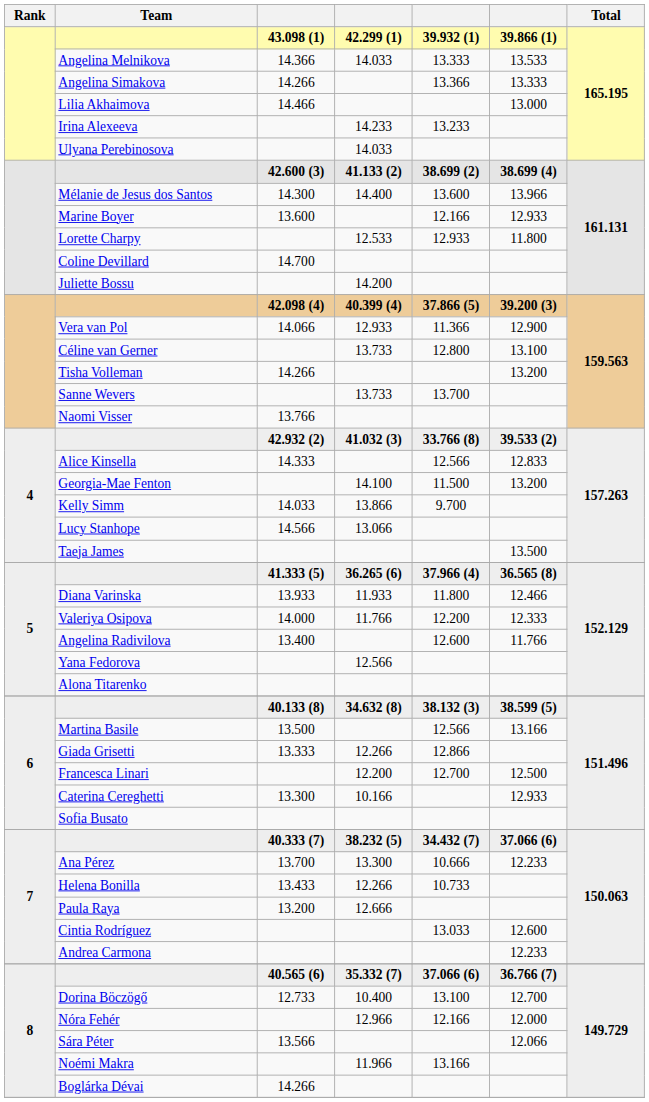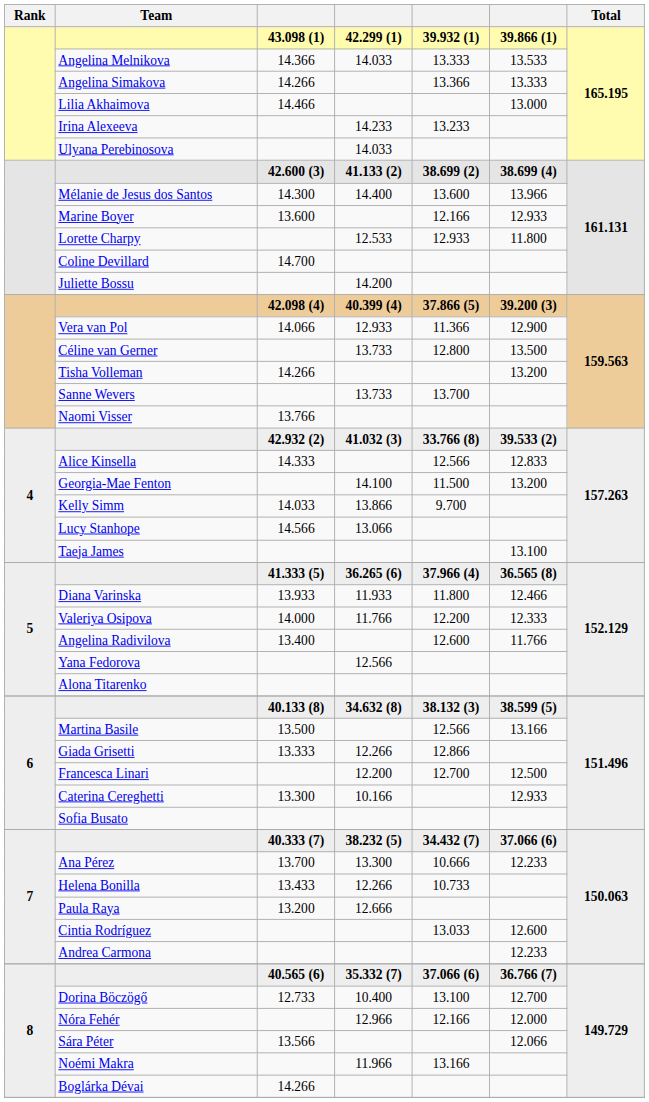 <table style="text-align:center; font-size:95%" class="wikitable">
 <tr>
 <th scope="col" style="width:50px;">Rank</th>
 <th scope="col" style="width:220px;">Team</th>
 <th scope="col" style="width:80px;"></th>
 <th scope="col" style="width:80px;"></th>
 <th scope="col" style="width:80px;"></th>
 <th scope="col" style="width:80px;"></th>
 <th scope="col" style="width:80px;">Total</th>
 </tr>
 <tr style="background:#fffcaf;">
 <td rowspan="6"><strong></strong></td>
 <td style="text-align:left;"></td>
 <td><strong>43.098 (1)</strong></td>
 <td><strong>42.299 (1)</strong></td>
 <td><strong>39.932 (1)</strong></td>
 <td><strong>39.866 (1)</strong></td>
 <td rowspan="6"><strong>165.195</strong></td>
 </tr>
 <tr>
 <td style="text-align:left;"><a href='#'>Angelina Melnikova</a></td>
 <td>14.366</td>
 <td>14.033</td>
 <td>13.333</td>
 <td>13.533</td>
 </tr>
 <tr>
 <td style="text-align:left;"><a href='#'>Angelina Simakova</a></td>
 <td>14.266</td>
 <td></td>
 <td>13.366</td>
 <td>13.333</td>
 </tr>
 <tr>
 <td style="text-align:left;"><a href='#'>Lilia Akhaimova</a></td>
 <td>14.466</td>
 <td></td>
 <td></td>
 <td>13.000</td>
 </tr>
 <tr>
 <td style="text-align:left;"><a href='#'>Irina Alexeeva</a></td>
 <td></td>
 <td>14.233</td>
 <td>13.233</td>
 <td></td>
 </tr>
 <tr>
 <td style="text-align:left;"><a href='#'>Ulyana Perebinosova</a></td>
 <td></td>
 <td>14.033</td>
 <td></td>
 <td></td>
 </tr>
 <tr style="background:#e5e5e5;">
 <td rowspan="6"><strong></strong></td>
 <td style="text-align:left;"></td>
 <td><strong>42.600 (3)</strong></td>
 <td><strong>41.133 (2)</strong></td>
 <td><strong>38.699 (2)</strong></td>
 <td><strong>38.699 (4)</strong></td>
 <td rowspan="6"><strong>161.131</strong></td>
 </tr>
 <tr>
 <td style="text-align:left;"><a href='#'>Mélanie de Jesus dos Santos</a></td>
 <td>14.300</td>
 <td>14.400</td>
 <td>13.600</td>
 <td>13.966</td>
 </tr>
 <tr>
 <td style="text-align:left;"><a href='#'>Marine Boyer</a></td>
 <td>13.600</td>
 <td></td>
 <td>12.166</td>
 <td>12.933</td>
 </tr>
 <tr>
 <td style="text-align:left;"><a href='#'>Lorette Charpy</a></td>
 <td></td>
 <td>12.533</td>
 <td>12.933</td>
 <td>11.800</td>
 </tr>
 <tr>
 <td style="text-align:left;"><a href='#'>Coline Devillard</a></td>
 <td>14.700</td>
 <td></td>
 <td></td>
 <td></td>
 </tr>
 <tr>
 <td style="text-align:left;"><a href='#'>Juliette Bossu</a></td>
 <td></td>
 <td>14.200</td>
 <td></td>
 <td></td>
 </tr>
 <tr style="background:#ec9;">
 <td rowspan="6"><strong></strong></td>
 <td style="text-align:left;"></td>
 <td><strong>42.098 (4)</strong></td>
 <td><strong>40.399 (4)</strong></td>
 <td><strong>37.866 (5)</strong></td>
 <td><strong>39.200 (3)</strong></td>
 <td rowspan="6"><strong>159.563</strong></td>
 </tr>
 <tr>
 <td style="text-align:left;"><a href='#'>Vera van Pol</a></td>
 <td>14.066</td>
 <td>12.933</td>
 <td>11.366</td>
 <td>12.900</td>
 </tr>
 <tr>
 <td style="text-align:left;"><a href='#'>Céline van Gerner</a></td>
 <td></td>
 <td>13.733</td>
 <td>12.800</td>
-<td>13.100</td>
+<td>13.500</td>
 </tr>
 <tr>
 <td style="text-align:left;"><a href='#'>Tisha Volleman</a></td>
 <td>14.266</td>
 <td></td>
 <td></td>
 <td>13.200</td>
 </tr>
 <tr>
 <td style="text-align:left;"><a href='#'>Sanne Wevers</a></td>
 <td></td>
 <td>13.733</td>
 <td>13.700</td>
 <td></td>
 </tr>
 <tr>
 <td style="text-align:left;"><a href='#'>Naomi Visser</a></td>
 <td>13.766</td>
 <td></td>
 <td></td>
 <td></td>
 </tr>
 <tr style="background:#eee;">
 <td rowspan="6"><strong>4</strong></td>
 <td style="text-align:left;"></td>
 <td><strong>42.932 (2)</strong></td>
 <td><strong>41.032 (3)</strong></td>
 <td><strong>33.766 (8)</strong></td>
 <td><strong>39.533 (2)</strong></td>
 <td rowspan="6"><strong>157.263</strong></td>
 </tr>
 <tr>
 <td style="text-align:left;"><a href='#'>Alice Kinsella</a></td>
 <td>14.333</td>
 <td></td>
 <td>12.566</td>
 <td>12.833</td>
 </tr>
 <tr>
 <td style="text-align:left;"><a href='#'>Georgia-Mae Fenton</a></td>
 <td></td>
 <td>14.100</td>
 <td>11.500</td>
 <td>13.200</td>
 </tr>
 <tr>
 <td style="text-align:left;"><a href='#'>Kelly Simm</a></td>
 <td>14.033</td>
 <td>13.866</td>
 <td>9.700</td>
 <td></td>
 </tr>
 <tr>
 <td style="text-align:left;"><a href='#'>Lucy Stanhope</a></td>
 <td>14.566</td>
 <td>13.066</td>
 <td></td>
 <td></td>
 </tr>
 <tr>
 <td style="text-align:left;"><a href='#'>Taeja James</a></td>
 <td></td>
 <td></td>
 <td></td>
-<td>13.500</td>
+<td>13.100</td>
 </tr>
 <tr>
 </tr>
 <tr style="background:#eee;">
 <td rowspan="6"><strong>5</strong></td>
 <td style="text-align:left;"></td>
 <td><strong>41.333 (5)</strong></td>
 <td><strong>36.265 (6)</strong></td>
 <td><strong>37.966 (4)</strong></td>
 <td><strong>36.565 (8)</strong></td>
 <td rowspan="6"><strong>152.129</strong></td>
 </tr>
 <tr>
 <td style="text-align:left;"><a href='#'>Diana Varinska</a></td>
 <td>13.933</td>
 <td>11.933</td>
 <td>11.800</td>
 <td>12.466</td>
 </tr>
 <tr>
 <td style="text-align:left;"><a href='#'>Valeriya Osipova</a></td>
 <td>14.000</td>
 <td>11.766</td>
 <td>12.200</td>
 <td>12.333</td>
 </tr>
 <tr>
 <td style="text-align:left;"><a href='#'>Angelina Radivilova</a></td>
 <td>13.400</td>
 <td></td>
 <td>12.600</td>
 <td>11.766</td>
 </tr>
 <tr>
 <td style="text-align:left;"><a href='#'>Yana Fedorova</a></td>
 <td></td>
 <td>12.566</td>
 <td></td>
 <td></td>
 </tr>
 <tr>
 <td style="text-align:left;"><a href='#'>Alona Titarenko</a></td>
 <td></td>
 <td></td>
 <td></td>
 <td></td>
 </tr>
 <tr>
 </tr>
 <tr style="background:#eee;">
 <td rowspan="6"><strong>6</strong></td>
 <td style="text-align:left;"></td>
 <td><strong>40.133 (8)</strong></td>
 <td><strong>34.632 (8)</strong></td>
 <td><strong>38.132 (3)</strong></td>
 <td><strong>38.599 (5)</strong></td>
 <td rowspan="6"><strong>151.496</strong></td>
 </tr>
 <tr>
 <td style="text-align:left;"><a href='#'>Martina Basile</a></td>
 <td>13.500</td>
 <td></td>
 <td>12.566</td>
 <td>13.166</td>
 </tr>
 <tr>
 <td style="text-align:left;"><a href='#'>Giada Grisetti</a></td>
 <td>13.333</td>
 <td>12.266</td>
 <td>12.866</td>
 <td></td>
 </tr>
 <tr>
 <td style="text-align:left;"><a href='#'>Francesca Linari</a></td>
 <td></td>
 <td>12.200</td>
 <td>12.700</td>
 <td>12.500</td>
 </tr>
 <tr>
 <td style="text-align:left;"><a href='#'>Caterina Cereghetti</a></td>
 <td>13.300</td>
 <td>10.166</td>
 <td></td>
 <td>12.933</td>
 </tr>
 <tr>
 <td style="text-align:left;"><a href='#'>Sofia Busato</a></td>
 <td></td>
 <td></td>
 <td></td>
 <td></td>
 </tr>
 <tr>
 </tr>
 <tr style="background:#eee;">
 <td rowspan="6"><strong>7</strong></td>
 <td style="text-align:left;"></td>
 <td><strong>40.333 (7)</strong></td>
 <td><strong>38.232 (5)</strong></td>
 <td><strong>34.432 (7)</strong></td>
 <td><strong>37.066 (6)</strong></td>
 <td rowspan="6"><strong>150.063</strong></td>
 </tr>
 <tr>
 <td style="text-align:left;"><a href='#'>Ana Pérez</a></td>
 <td>13.700</td>
 <td>13.300</td>
 <td>10.666</td>
 <td>12.233</td>
 </tr>
 <tr>
 <td style="text-align:left;"><a href='#'>Helena Bonilla</a></td>
 <td>13.433</td>
 <td>12.266</td>
 <td>10.733</td>
 <td></td>
 </tr>
 <tr>
 <td style="text-align:left;"><a href='#'>Paula Raya</a></td>
 <td>13.200</td>
 <td>12.666</td>
 <td></td>
 <td></td>
 </tr>
 <tr>
 <td style="text-align:left;"><a href='#'>Cintia Rodríguez</a></td>
 <td></td>
 <td></td>
 <td>13.033</td>
 <td>12.600</td>
 </tr>
 <tr>
 <td style="text-align:left;"><a href='#'>Andrea Carmona</a></td>
 <td></td>
 <td></td>
 <td></td>
 <td>12.233</td>
 </tr>
 <tr>
 </tr>
 <tr style="background:#eee;">
 <td rowspan="6"><strong>8</strong></td>
 <td style="text-align:left;"></td>
 <td><strong>40.565 (6)</strong></td>
 <td><strong>35.332 (7)</strong></td>
 <td><strong>37.066 (6)</strong></td>
 <td><strong>36.766 (7)</strong></td>
 <td rowspan="6"><strong>149.729</strong></td>
 </tr>
 <tr>
 <td style="text-align:left;"><a href='#'>Dorina Böczögő</a></td>
 <td>12.733</td>
 <td>10.400</td>
 <td>13.100</td>
 <td>12.700</td>
 </tr>
 <tr>
 <td style="text-align:left;"><a href='#'>Nóra Fehér</a></td>
 <td></td>
 <td>12.966</td>
 <td>12.166</td>
 <td>12.000</td>
 </tr>
 <tr>
 <td style="text-align:left;"><a href='#'>Sára Péter</a></td>
 <td>13.566</td>
 <td></td>
 <td></td>
 <td>12.066</td>
 </tr>
 <tr>
 <td style="text-align:left;"><a href='#'>Noémi Makra</a></td>
 <td></td>
 <td>11.966</td>
 <td>13.166</td>
 <td></td>
 </tr>
 <tr>
 <td style="text-align:left;"><a href='#'>Boglárka Dévai</a></td>
 <td>14.266</td>
 <td></td>
 <td></td>
 <td></td>
 </tr>
 <tr>
 </tr>
 </table>
